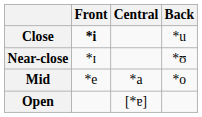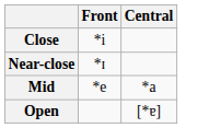 <table class="wikitable" style="text-align:center;">
 <tr>
 <th></th>
 <th>Front</th>
 <th>Central</th>
-<th>Back</th>
 </tr>
 <tr>
 <th>Close</th>
-<td><strong>*i</strong></td>
+<td>*i</td>
 <td></td>
-<td>*u</td>
 </tr>
 <tr>
 <th>Near-close</th>
 <td>*ɪ</td>
 <td></td>
-<td>*ʊ</td>
 </tr>
 <tr>
 <th>Mid</th>
 <td>*e</td>
 <td>*a</td>
-<td>*o</td>
 </tr>
 <tr>
 <th>Open</th>
 <td></td>
 <td>[*ɐ]</td>
-<td></td>
 </tr>
 </table>
